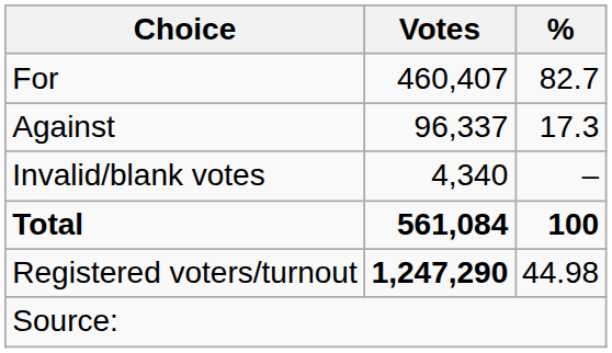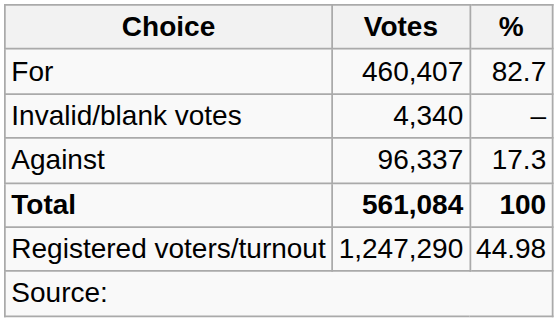 <table class=wikitable style=text-align:right>
 <tr>
 <th>Choice</th>
 <th>Votes</th>
 <th>%</th>
 </tr>
 <tr>
 <td align=left>For</td>
 <td>460,407</td>
 <td>82.7</td>
 </tr>
 <tr>
+<td align=left>Invalid/blank votes</td>
+<td>4,340</td>
+<td>–</td>
+</tr>
+<tr>
 <td align=left>Against</td>
 <td>96,337</td>
 <td>17.3</td>
-</tr>
-<tr>
-<td align=left>Invalid/blank votes</td>
-<td>4,340</td>
-<td>–</td>
 </tr>
 <tr>
 <td align=left><strong>Total</strong></td>
 <td><strong>561,084</strong></td>
 <td><strong>100</strong></td>
 </tr>
 <tr>
 <td align=left>Registered voters/turnout</td>
-<td><strong>1,247,290</strong></td>
+<td>1,247,290</td>
 <td>44.98</td>
 </tr>
 <tr>
 <td align=left colspan=3>Source: </td>
 </tr>
 </table>
